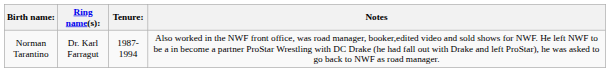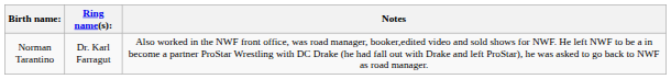 <table class="pretty sortable wikitable" style="font-size:85%; text-align:center; width:70%;">
 <tr>
 <th>Birth name:</th>
 <th><a href='#'>Ring name</a>(s):</th>
-<th>Tenure:</th>
 <th>Notes</th>
 </tr>
 <tr>
 <td {{sort>Norman Tarantino</td>
 <td>Dr. Karl Farragut</td>
-<td sort>1987-1994</td>
 <td>Also worked in the NWF front office, was road manager, booker,edited video and sold shows for NWF. He left NWF to be a in become a partner ProStar Wrestling with DC Drake (he had fall out with Drake and left ProStar), he was asked to go back to NWF as road manager.</td>
 </tr>
 </table>
